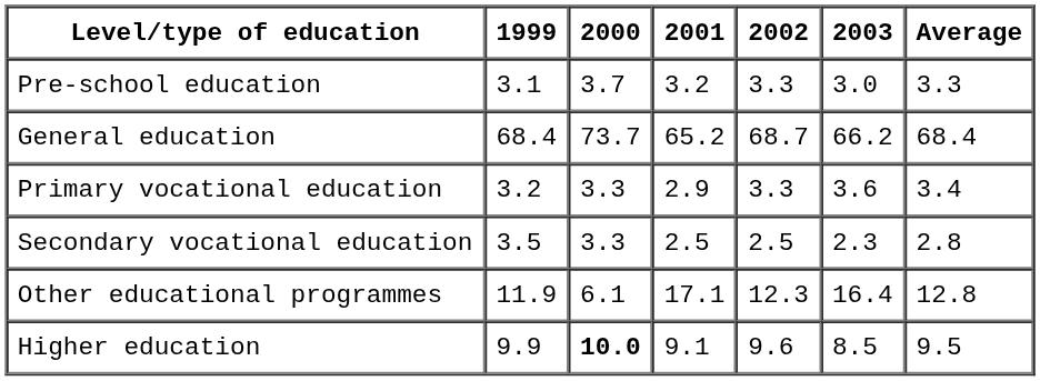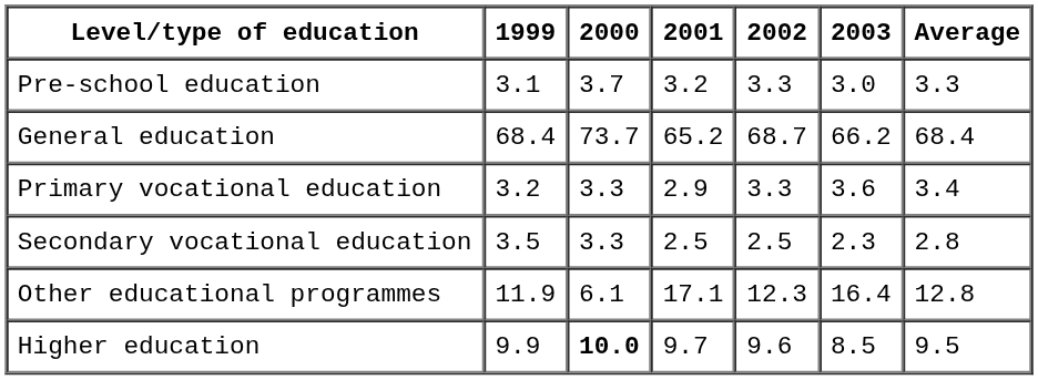 <table border="1" cellspacing="0" cellpadding="5" align="center">
 <tr>
 <th>Level/type of education</th>
 <th>1999</th>
 <th>2000</th>
 <th>2001</th>
 <th>2002</th>
 <th>2003</th>
 <th>Average</th>
 </tr>
 <tr>
 <td>Pre-school education</td>
 <td>3.1</td>
 <td>3.7</td>
 <td>3.2</td>
 <td>3.3</td>
 <td>3.0</td>
 <td>3.3</td>
 </tr>
 <tr>
 <td>General education</td>
 <td>68.4</td>
 <td>73.7</td>
 <td>65.2</td>
 <td>68.7</td>
 <td>66.2</td>
 <td>68.4</td>
 </tr>
 <tr>
 <td>Primary vocational education</td>
 <td>3.2</td>
 <td>3.3</td>
 <td>2.9</td>
 <td>3.3</td>
 <td>3.6</td>
 <td>3.4</td>
 </tr>
 <tr>
 <td>Secondary vocational education</td>
 <td>3.5</td>
 <td>3.3</td>
 <td>2.5</td>
 <td>2.5</td>
 <td>2.3</td>
 <td>2.8</td>
 </tr>
 <tr>
 <td>Other educational programmes</td>
 <td>11.9</td>
 <td>6.1</td>
 <td>17.1</td>
 <td>12.3</td>
 <td>16.4</td>
 <td>12.8</td>
 </tr>
 <tr>
 <td>Higher education</td>
 <td>9.9</td>
 <td><strong>10.0</strong></td>
-<td>9.1</td>
+<td>9.7</td>
 <td>9.6</td>
 <td>8.5</td>
 <td>9.5</td>
 </tr>
 <tr>
 </tr>
 </table>
